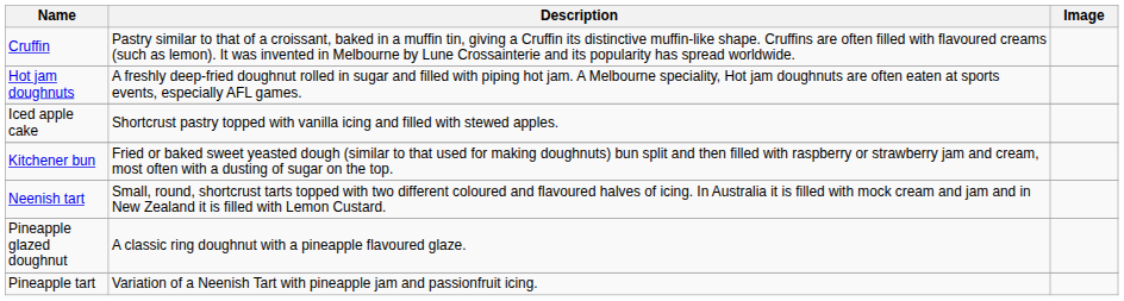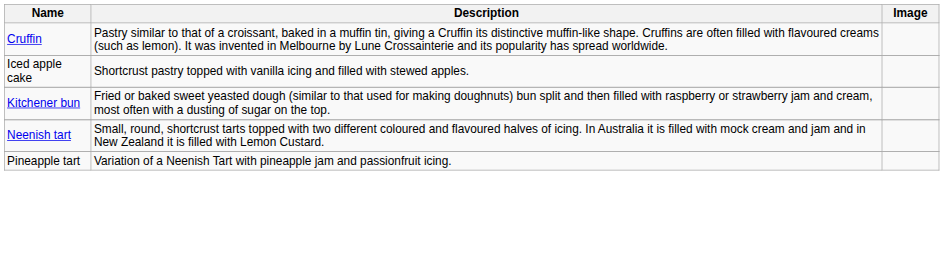 <table class="wikitable sortable" style="width:100%;">
 <tr>
 <th style="width:110px;">Name</th>
 <th>Description</th>
 <th class="unsortable" style="width:70px;">Image</th>
 </tr>
 <tr>
 <td><a href='#'>Cruffin</a></td>
 <td>Pastry similar to that of a croissant, baked in a muffin tin, giving a Cruffin its distinctive muffin-like shape. Cruffins are often filled with flavoured creams (such as lemon). It was invented in Melbourne by Lune Crossainterie and its popularity has spread worldwide.</td>
 <td></td>
 </tr>
 <tr>
-</tr>
-<tr>
-<td><a href='#'>Hot jam doughnuts</a></td>
-<td>A freshly deep-fried doughnut rolled in sugar and filled with piping hot jam. A Melbourne speciality, Hot jam doughnuts are often eaten at sports events, especially AFL games.</td>
-<td></td>
 </tr>
 <tr>
 </tr>
 <tr>
 <td>Iced apple cake</td>
 <td>Shortcrust pastry topped with vanilla icing and filled with stewed apples.</td>
 <td></td>
 </tr>
 <tr>
 </tr>
 <tr>
 <td><a href='#'>Kitchener bun</a></td>
 <td>Fried or baked sweet yeasted dough (similar to that used for making doughnuts) bun split and then filled with raspberry or strawberry jam and cream, most often with a dusting of sugar on the top.</td>
 <td></td>
 </tr>
 <tr>
 </tr>
 <tr>
 <td><a href='#'>Neenish tart</a></td>
 <td>Small, round, shortcrust tarts topped with two different coloured and flavoured halves of icing. In Australia it is filled with mock cream and jam and in New Zealand it is filled with Lemon Custard.</td>
 <td></td>
 </tr>
 <tr>
 </tr>
 <tr>
-<td>Pineapple glazed doughnut</td>
-<td>A classic ring doughnut with a pineapple flavoured glaze.</td>
-<td></td>
-</tr>
-<tr>
 </tr>
 <tr>
 <td>Pineapple tart</td>
 <td>Variation of a Neenish Tart with pineapple jam and passionfruit icing.</td>
 <td></td>
 </tr>
 </table>
